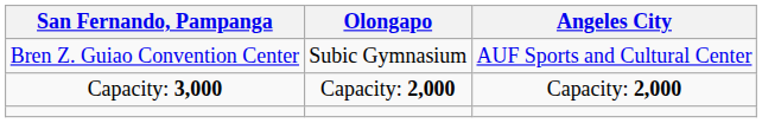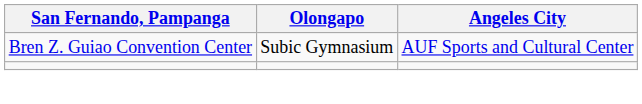 <table class="wikitable" style="text-align:center;">
 <tr>
 <th><a href='#'>San Fernando, Pampanga</a></th>
 <th><a href='#'>Olongapo</a></th>
 <th><a href='#'>Angeles City</a></th>
 </tr>
 <tr>
 <td><a href='#'>Bren Z. Guiao Convention Center</a></td>
 <td>Subic Gymnasium</td>
 <td><a href='#'>AUF Sports and Cultural Center</a></td>
 </tr>
 <tr>
-<td>Capacity: <strong>	3,000</strong></td>
-<td>Capacity: <strong>2,000</strong></td>
-<td>Capacity: <strong>2,000</strong></td>
-</tr>
-<tr>
 <td></td>
 <td></td>
 <td></td>
 </tr>
 </table>
